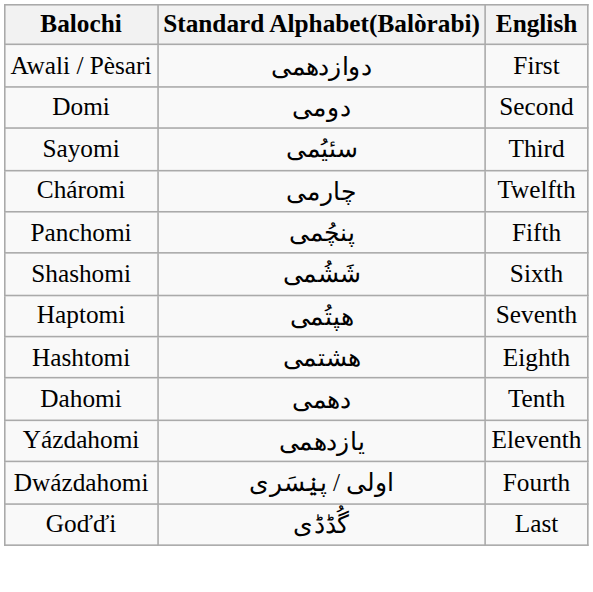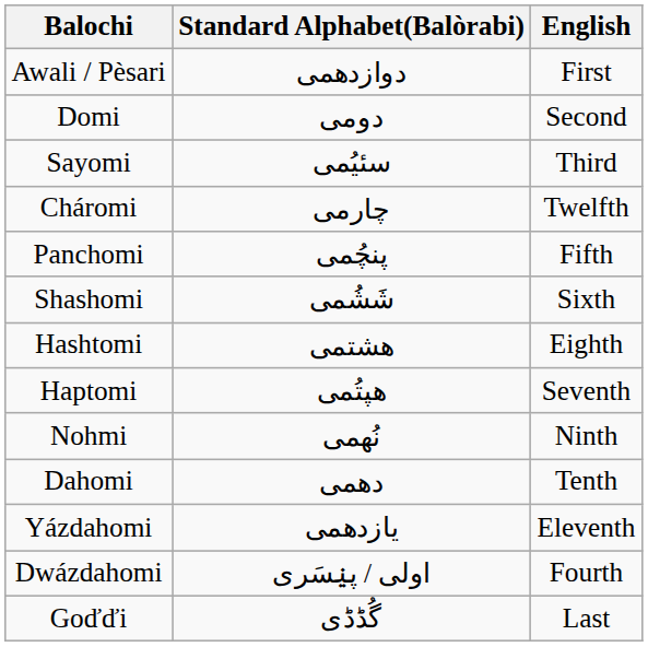 <table class="wikitable" style="text-align:center;">
 <tr>
 <th>Balochi</th>
 <th>Standard Alphabet(Balòrabi)</th>
 <th>English</th>
 </tr>
 <tr>
 <td>Awali / Pèsari</td>
 <td>دوازدھمی</td>
 <td>First</td>
 </tr>
 <tr>
 <td>Domi</td>
 <td>دومی</td>
 <td>Second</td>
 </tr>
 <tr>
 <td>Sayomi</td>
 <td>سئیُمی</td>
 <td>Third</td>
 </tr>
 <tr>
 <td>Cháromi</td>
 <td>چارمی</td>
 <td>Twelfth</td>
 </tr>
 <tr>
 <td>Panchomi</td>
 <td>پنچُمی</td>
 <td>Fifth</td>
 </tr>
 <tr>
 <td>Shashomi</td>
 <td>شَشُمی</td>
 <td>Sixth</td>
 </tr>
 <tr>
+<td>Hashtomi</td>
+<td>ھشتمی</td>
+<td>Eighth</td>
+</tr>
+<tr>
 <td>Haptomi</td>
 <td>ھپتُمی</td>
 <td>Seventh</td>
 </tr>
 <tr>
-<td>Hashtomi</td>
-<td>ھشتمی</td>
-<td>Eighth</td>
+<td>Nohmi</td>
+<td>نُھمی</td>
+<td>Ninth</td>
 </tr>
 <tr>
 <td>Dahomi</td>
 <td>دھمی</td>
 <td>Tenth</td>
 </tr>
 <tr>
 <td>Yázdahomi</td>
 <td>یازدھمی</td>
 <td>Eleventh</td>
 </tr>
 <tr>
 <td>Dwázdahomi</td>
 <td>اولی / پݔسَری</td>
 <td>Fourth</td>
 </tr>
 <tr>
 <td>Goďďi</td>
 <td>گُڈڈی</td>
 <td>Last</td>
 </tr>
 </table>
